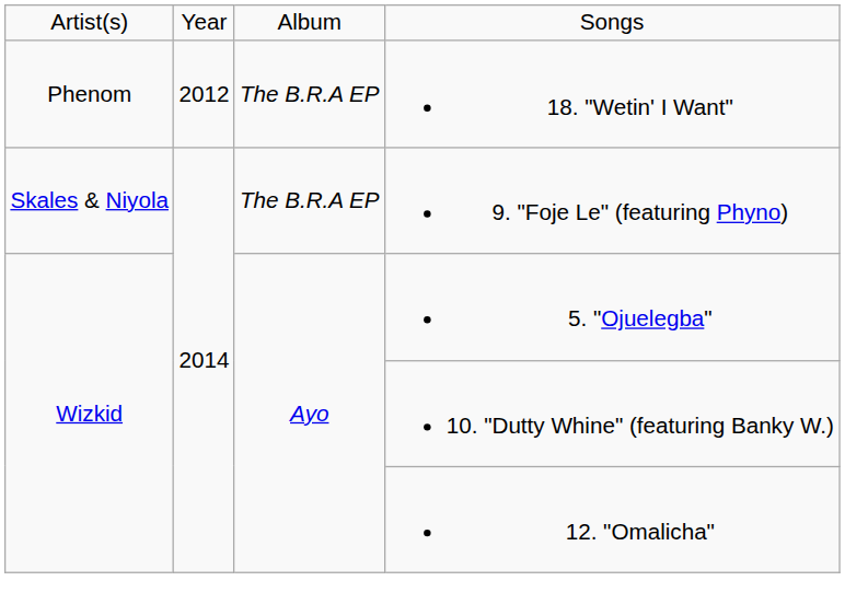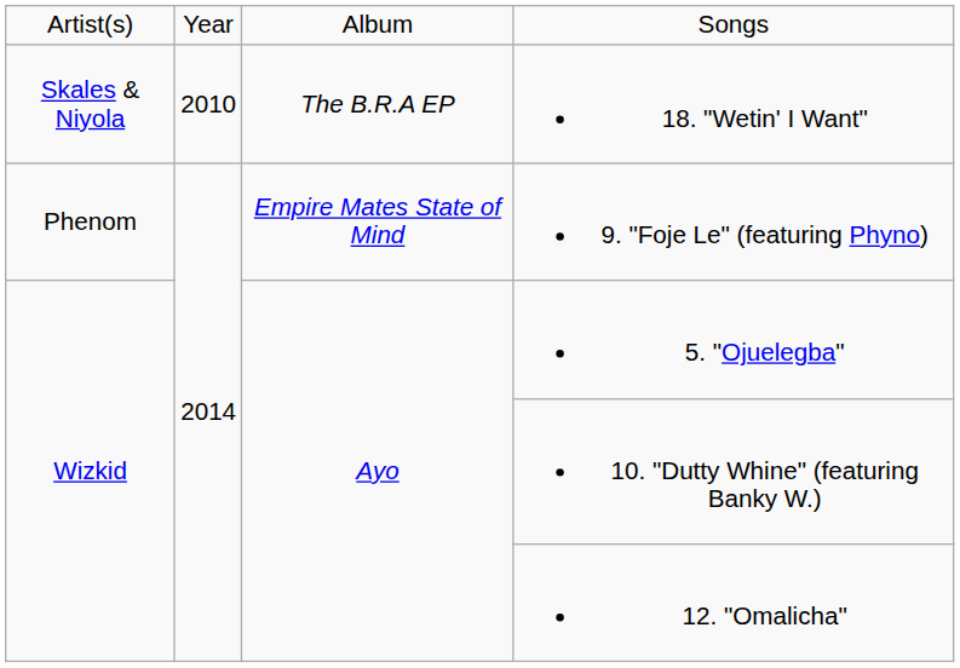 <table class="wikitable plainrowheaders" style="text-align:center;">
 <tr>
 <td>Artist(s)</td>
 <td>Year</td>
 <td>Album</td>
 <td>Songs</td>
 </tr>
 <tr>
-<td>Phenom</td>
-<td>2012</td>
+<td><a href='#'>Skales</a> & <a href='#'>Niyola</a></td>
+<td>2010</td>
 <td><em>The B.R.A EP</em></td>
 <td><br><ul><li>18. "Wetin' I Want"</li></ul></td>
 </tr>
 <tr>
-<td><a href='#'>Skales</a> & <a href='#'>Niyola</a></td>
+<td>Phenom</td>
 <td rowspan="4">2014</td>
-<td><em>The B.R.A EP</em></td>
+<td><em><a href='#'>Empire Mates State of Mind</a></em></td>
 <td><br><ul><li>9. "Foje Le" (featuring <a href='#'>Phyno</a>)</li></ul></td>
 </tr>
 <tr>
 <td rowspan="3"><a href='#'>Wizkid</a></td>
 <td rowspan="3"><a href='#'><em>Ayo</em></a></td>
 <td><br><ul><li>5. "<a href='#'>Ojuelegba</a>"</li></ul></td>
 </tr>
 <tr>
 <td><br><ul><li>10. "Dutty Whine" (featuring Banky W.)</li></ul></td>
 </tr>
 <tr>
 <td><br><ul><li>12. "Omalicha"</li></ul></td>
 </tr>
 </table>
